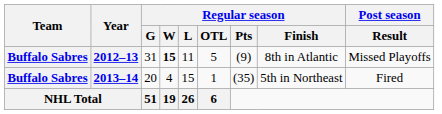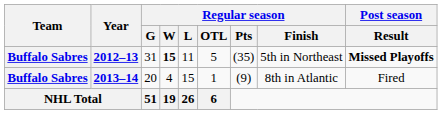 <table class="wikitable" style="font-size: 95%; text-align:center;">
 <tr>
 <th rowspan="2">Team</th>
 <th rowspan="2">Year</th>
 <th colspan="6"><a href='#'>Regular season</a></th>
 <th colspan="1"><a href='#'>Post season</a></th>
 </tr>
 <tr>
 <th>G</th>
 <th>W</th>
 <th>L</th>
 <th>OTL</th>
 <th>Pts</th>
 <th>Finish</th>
 <th>Result</th>
 </tr>
 <tr>
 <th><a href='#'>Buffalo Sabres</a></th>
 <th><a href='#'>2012–13</a></th>
 <td>31</td>
 <td><strong>15</strong></td>
 <td>11</td>
 <td>5</td>
-<td>(9)</td>
-<td>8th in Atlantic</td>
-<td>Missed Playoffs</td>
+<td>(35)</td>
+<td>5th in Northeast</td>
+<td><strong>Missed Playoffs</strong></td>
 </tr>
 <tr>
 <th><a href='#'>Buffalo Sabres</a></th>
 <th><a href='#'>2013–14</a></th>
 <td>20</td>
 <td>4</td>
 <td>15</td>
 <td>1</td>
-<td>(35)</td>
-<td>5th in Northeast</td>
+<td>(9)</td>
+<td>8th in Atlantic</td>
 <td>Fired</td>
 </tr>
 <tr>
 <th colspan="2">NHL Total</th>
 <th>51</th>
 <th>19</th>
 <th>26</th>
 <th>6</th>
 </tr>
 </table>
